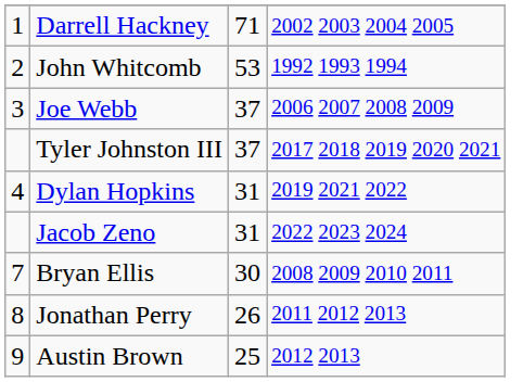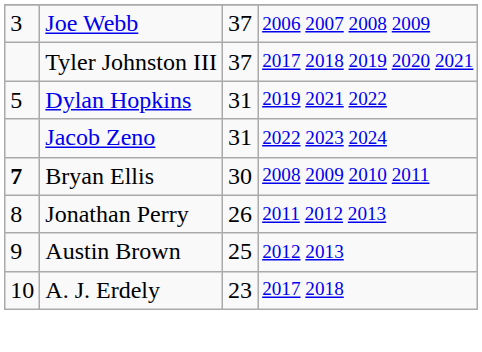 <table class="wikitable">
 <tr>
-</tr>
-<tr>
-<td>1</td>
-<td><a href='#'>Darrell Hackney</a></td>
-<td>71</td>
-<td style="font-size:80%;"><a href='#'>2002</a> <a href='#'>2003</a> <a href='#'>2004</a> <a href='#'>2005</a></td>
-</tr>
-<tr>
-<td>2</td>
-<td>John Whitcomb</td>
-<td>53</td>
-<td style="font-size:80%;"><a href='#'>1992</a> <a href='#'>1993</a> <a href='#'>1994</a></td>
 </tr>
 <tr>
 <td>3</td>
 <td><a href='#'>Joe Webb</a></td>
 <td>37</td>
 <td style="font-size:80%;"><a href='#'>2006</a> <a href='#'>2007</a> <a href='#'>2008</a> <a href='#'>2009</a></td>
 </tr>
 <tr>
 <td></td>
 <td>Tyler Johnston III</td>
 <td>37</td>
 <td style="font-size:80%;"><a href='#'>2017</a> <a href='#'>2018</a> <a href='#'>2019</a> <a href='#'>2020</a> <a href='#'>2021</a></td>
 </tr>
 <tr>
-<td>4</td>
+<td>5</td>
 <td><a href='#'>Dylan Hopkins</a></td>
 <td>31</td>
 <td style="font-size:80%;"><a href='#'>2019</a> <a href='#'>2021</a> <a href='#'>2022</a></td>
 </tr>
 <tr>
 <td></td>
 <td><a href='#'>Jacob Zeno</a></td>
 <td>31</td>
 <td style="font-size:80%;"><a href='#'>2022</a> <a href='#'>2023</a> <a href='#'>2024</a></td>
 </tr>
 <tr>
-<td>7</td>
+<td><strong>7</strong></td>
 <td>Bryan Ellis</td>
 <td>30</td>
 <td style="font-size:80%;"><a href='#'>2008</a> <a href='#'>2009</a> <a href='#'>2010</a> <a href='#'>2011</a></td>
 </tr>
 <tr>
 <td>8</td>
 <td>Jonathan Perry</td>
 <td>26</td>
 <td style="font-size:80%;"><a href='#'>2011</a> <a href='#'>2012</a> <a href='#'>2013</a></td>
 </tr>
 <tr>
 <td>9</td>
 <td>Austin Brown</td>
 <td>25</td>
 <td style="font-size:80%;"><a href='#'>2012</a> <a href='#'>2013</a></td>
 </tr>
+<tr>
+<td>10</td>
+<td>A. J. Erdely</td>
+<td>23</td>
+<td style="font-size:80%;"><a href='#'>2017</a> <a href='#'>2018</a></td>
+</tr>
 </table>
